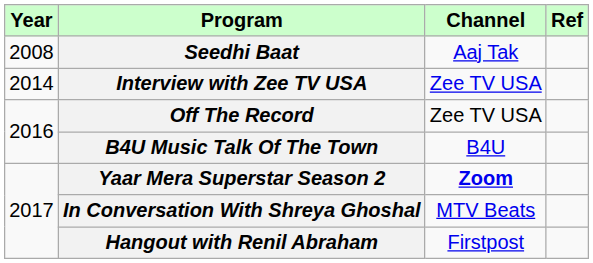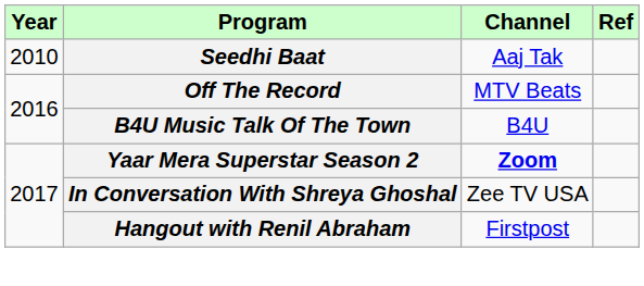 <table class="wikitable sortable">
 <tr style="background:#cfc; text-align:center;">
 <td><strong>Year</strong></td>
 <td><strong>Program</strong></td>
 <td><strong>Channel</strong></td>
 <td class="sortable"><strong>Ref</strong></td>
 </tr>
 <tr>
-<td>2008</td>
+<td>2010</td>
 <th><em>Seedhi Baat</em></th>
 <td style="text-align:center;"><a href='#'>Aaj Tak</a></td>
 <td style="text-align:center;"></td>
 </tr>
 <tr>
-<td>2014</td>
-<th><em>Interview with Zee TV USA</em></th>
-<td style="text-align:center;"><a href='#'>Zee TV USA</a></td>
-<td style="text-align:center;"></td>
-</tr>
-<tr>
 <td rowspan="2">2016</td>
 <th><em> Off The Record</em></th>
-<td style="text-align:center;">Zee TV USA</td>
+<td style="text-align:center;"><a href='#'>MTV Beats</a></td>
 <td style="text-align:center;"></td>
 </tr>
 <tr>
 <th><em>B4U Music Talk Of The Town</em></th>
 <td style="text-align:center;"><a href='#'>B4U</a></td>
 <td style="text-align:center;"></td>
 </tr>
 <tr>
 <td rowspan="3">2017</td>
 <th><em>Yaar Mera Superstar Season 2</em></th>
 <td style="text-align:center;"><strong><a href='#'>Zoom</a></strong></td>
 <td style="text-align:center;"></td>
 </tr>
 <tr>
 <th><em>In Conversation With Shreya Ghoshal</em></th>
-<td style="text-align:center;"><a href='#'>MTV Beats</a></td>
+<td style="text-align:center;">Zee TV USA</td>
 <td style="text-align:center;"></td>
 </tr>
 <tr>
 <th><em>Hangout with Renil Abraham</em></th>
 <td style="text-align:center;"><a href='#'>Firstpost</a></td>
 <td style="text-align:center;"></td>
 </tr>
 </table>
